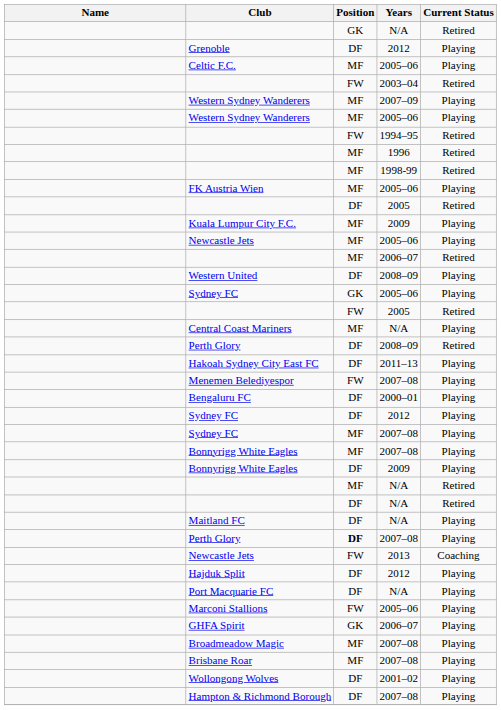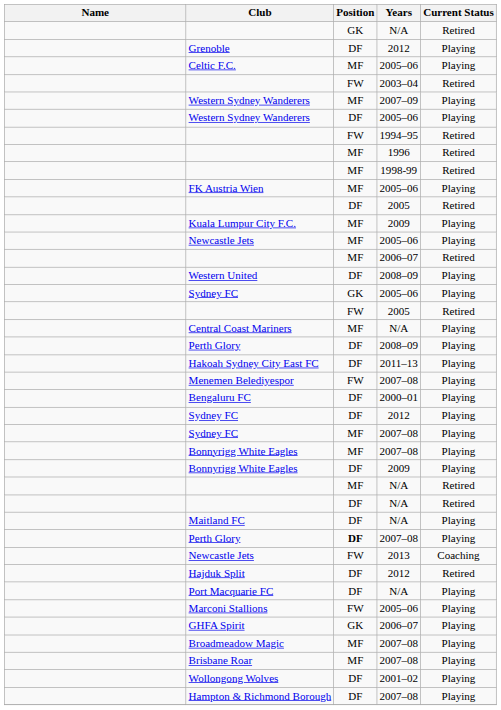 <table class="wikitable sortable" style="text-align: center;">
 <tr>
 <th style="width:16em">Name</th>
 <th>Club</th>
 <th>Position</th>
 <th>Years</th>
 <th>Current Status</th>
 </tr>
 <tr>
 <td align="left"><strong></strong></td>
 <td></td>
 <td>GK</td>
 <td>N/A</td>
 <td>Retired</td>
 </tr>
 <tr>
 <td align="left"><strong></strong></td>
 <td align="left"> <a href='#'>Grenoble</a></td>
 <td>DF</td>
 <td>2012</td>
 <td>Playing</td>
 </tr>
 <tr>
 <td align="left"><strong></strong></td>
 <td align="left"> <a href='#'>Celtic F.C.</a></td>
 <td>MF</td>
 <td>2005–06</td>
 <td>Playing</td>
 </tr>
 <tr>
 <td align="left"><strong></strong></td>
 <td></td>
 <td>FW</td>
 <td>2003–04</td>
 <td>Retired</td>
 </tr>
 <tr>
 <td align="left"><strong></strong></td>
 <td align="left"> <a href='#'>Western Sydney Wanderers</a></td>
 <td>MF</td>
 <td>2007–09</td>
 <td>Playing</td>
 </tr>
 <tr>
 <td align="left"><strong></strong></td>
 <td align="left"> <a href='#'>Western Sydney Wanderers</a></td>
-<td>MF</td>
+<td>DF</td>
 <td>2005–06</td>
 <td>Playing</td>
 </tr>
 <tr>
 <td align="left"><strong></strong></td>
 <td></td>
 <td>FW</td>
 <td>1994–95</td>
 <td>Retired</td>
 </tr>
 <tr>
 <td align="left"><strong></strong></td>
 <td></td>
 <td>MF</td>
 <td>1996</td>
 <td>Retired</td>
 </tr>
 <tr>
 <td align="left"><strong></strong></td>
 <td></td>
 <td>MF</td>
 <td>1998-99</td>
 <td>Retired</td>
 </tr>
 <tr>
 <td align="left"><strong></strong></td>
 <td align="left"> <a href='#'>FK Austria Wien</a></td>
 <td>MF</td>
 <td>2005–06</td>
 <td>Playing</td>
 </tr>
 <tr>
 <td align="left"><strong></strong></td>
 <td></td>
 <td>DF</td>
 <td>2005</td>
 <td>Retired</td>
 </tr>
 <tr>
 <td align="left"></td>
 <td align="left"> <a href='#'>Kuala Lumpur City F.C.</a></td>
 <td>MF</td>
 <td>2009</td>
 <td>Playing</td>
 </tr>
 <tr>
 <td align="left"></td>
 <td align="left"> <a href='#'>Newcastle Jets</a></td>
 <td>MF</td>
 <td>2005–06</td>
 <td>Playing</td>
 </tr>
 <tr>
 <td align="left"></td>
 <td></td>
 <td>MF</td>
 <td>2006–07</td>
 <td>Retired</td>
 </tr>
 <tr>
 <td align="left"></td>
 <td align="left"> <a href='#'>Western United</a></td>
 <td>DF</td>
 <td>2008–09</td>
 <td>Playing</td>
 </tr>
 <tr>
 <td align="left"></td>
 <td align="left"> <a href='#'>Sydney FC</a></td>
 <td>GK</td>
 <td>2005–06</td>
 <td>Playing</td>
 </tr>
 <tr>
 <td align="left"><strong></strong></td>
 <td></td>
 <td>FW</td>
 <td>2005</td>
 <td>Retired</td>
 </tr>
 <tr>
 <td align="left"></td>
 <td align="left"> <a href='#'>Central Coast Mariners</a></td>
 <td>MF</td>
 <td>N/A</td>
 <td>Playing</td>
 </tr>
 <tr>
 <td align="left"></td>
 <td align="left"> <a href='#'>Perth Glory</a></td>
 <td>DF</td>
 <td>2008–09</td>
-<td>Retired</td>
+<td>Playing</td>
 </tr>
 <tr>
 <td align="left"></td>
 <td align="left"> <a href='#'>Hakoah Sydney City East FC</a></td>
 <td>DF</td>
 <td>2011–13</td>
 <td>Playing</td>
 </tr>
 <tr>
 <td align="left"></td>
 <td align="left"> <a href='#'>Menemen Belediyespor</a></td>
 <td>FW</td>
 <td>2007–08</td>
 <td>Playing</td>
 </tr>
 <tr>
 <td align="left"><strong></strong></td>
 <td align="left"> <a href='#'>Bengaluru FC</a></td>
 <td>DF</td>
 <td>2000–01</td>
 <td>Playing</td>
 </tr>
 <tr>
 <td align="left"></td>
 <td align="left"> <a href='#'>Sydney FC</a></td>
 <td>DF</td>
 <td>2012</td>
 <td>Playing</td>
 </tr>
 <tr>
 <td align="left"></td>
 <td align="left"> <a href='#'>Sydney FC</a></td>
 <td>MF</td>
 <td>2007–08</td>
 <td>Playing</td>
 </tr>
 <tr>
 <td align="left"></td>
 <td align="left"> <a href='#'>Bonnyrigg White Eagles</a></td>
 <td>MF</td>
 <td>2007–08</td>
 <td>Playing</td>
 </tr>
 <tr>
 <td align="left"></td>
 <td align="left"> <a href='#'>Bonnyrigg White Eagles</a></td>
 <td>DF</td>
 <td>2009</td>
 <td>Playing</td>
 </tr>
 <tr>
 <td align="left"></td>
 <td></td>
 <td>MF</td>
 <td>N/A</td>
 <td>Retired</td>
 </tr>
 <tr>
 <td align="left"></td>
 <td></td>
 <td>DF</td>
 <td>N/A</td>
 <td>Retired</td>
 </tr>
 <tr>
 <td align="left"></td>
 <td align="left"> <a href='#'>Maitland FC</a></td>
 <td>DF</td>
 <td>N/A</td>
 <td>Playing</td>
 </tr>
 <tr>
 <td align="left"></td>
 <td align="left"> <a href='#'>Perth Glory</a></td>
 <td><strong>DF</strong></td>
 <td>2007–08</td>
 <td>Playing</td>
 </tr>
 <tr>
 <td align="left"></td>
 <td align="left"> <a href='#'>Newcastle Jets</a></td>
 <td>FW</td>
 <td>2013</td>
 <td>Coaching</td>
 </tr>
 <tr>
 <td align="left"></td>
 <td align="left"> <a href='#'>Hajduk Split</a></td>
 <td>DF</td>
 <td>2012</td>
-<td>Playing</td>
+<td>Retired</td>
 </tr>
 <tr>
 <td align="left"></td>
 <td align="left"> <a href='#'>Port Macquarie FC</a></td>
 <td>DF</td>
 <td>N/A</td>
 <td>Playing</td>
 </tr>
 <tr>
 <td align="left"></td>
 <td align="left"> <a href='#'>Marconi Stallions</a></td>
 <td>FW</td>
 <td>2005–06</td>
 <td>Playing</td>
 </tr>
 <tr>
 <td align="left"></td>
 <td align="left"> <a href='#'>GHFA Spirit</a></td>
 <td>GK</td>
 <td>2006–07</td>
 <td>Playing</td>
 </tr>
 <tr>
 <td align="left"></td>
 <td align="left"> <a href='#'>Broadmeadow Magic</a></td>
 <td>MF</td>
 <td>2007–08</td>
 <td>Playing</td>
 </tr>
 <tr>
 <td align="left"></td>
 <td align="left"> <a href='#'>Brisbane Roar</a></td>
 <td>MF</td>
 <td>2007–08</td>
 <td>Playing</td>
 </tr>
 <tr>
 <td align="left"></td>
 <td align="left"> <a href='#'>Wollongong Wolves</a></td>
 <td>DF</td>
 <td>2001–02</td>
 <td>Playing</td>
 </tr>
 <tr>
 <td align="left"></td>
 <td align="left"> <a href='#'>Hampton & Richmond Borough</a></td>
 <td>DF</td>
 <td>2007–08</td>
 <td>Playing</td>
 </tr>
 <tr>
 </tr>
 </table>
